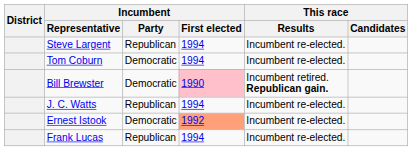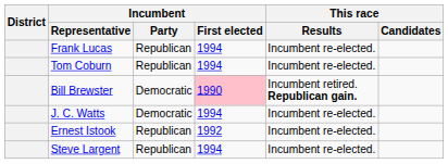 <table class=wikitable>
 <tr>
 <th rowspan=2>District</th>
 <th colspan=3>Incumbent</th>
 <th colspan=2>This race</th>
 </tr>
 <tr>
 <th>Representative</th>
 <th>Party</th>
 <th>First elected</th>
 <th>Results</th>
 <th>Candidates</th>
 </tr>
 <tr>
 <th></th>
-<td><a href='#'>Steve Largent</a></td>
+<td><a href='#'>Frank Lucas</a></td>
 <td>Republican</td>
 <td><a href='#'>1994</a></td>
 <td>Incumbent re-elected.</td>
 <td nowrap></td>
 </tr>
 <tr>
 <th></th>
 <td><a href='#'>Tom Coburn</a></td>
-<td>Democratic</td>
+<td>Republican</td>
 <td><a href='#'>1994</a></td>
 <td>Incumbent re-elected.</td>
 <td nowrap></td>
 </tr>
 <tr>
 <th></th>
 <td><a href='#'>Bill Brewster</a></td>
 <td>Democratic</td>
 <td style="background: pink;"><a href='#'>1990</a></td>
 <td>Incumbent retired.<br><strong>Republican gain.</strong></td>
 <td nowrap></td>
 </tr>
 <tr>
 <th></th>
 <td><a href='#'>J. C. Watts</a></td>
-<td>Republican</td>
+<td>Democratic</td>
 <td><a href='#'>1994</a></td>
 <td>Incumbent re-elected.</td>
 <td nowrap></td>
 </tr>
 <tr>
 <th></th>
 <td><a href='#'>Ernest Istook</a></td>
-<td>Democratic</td>
-<td style="background: lightsalmon;"><a href='#'>1992</a></td>
+<td>Republican</td>
+<td><a href='#'>1992</a></td>
 <td>Incumbent re-elected.</td>
 <td nowrap></td>
 </tr>
 <tr>
 <th></th>
-<td><a href='#'>Frank Lucas</a></td>
+<td><a href='#'>Steve Largent</a></td>
 <td>Republican</td>
 <td><a href='#'>1994</a></td>
 <td>Incumbent re-elected.</td>
 <td nowrap></td>
 </tr>
 </table>
